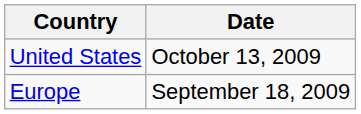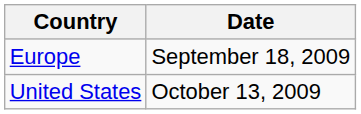 <table class="wikitable">
 <tr>
 <th>Country</th>
 <th>Date</th>
 </tr>
 <tr>
+<td><a href='#'>Europe</a></td>
+<td>September 18, 2009</td>
+</tr>
+<tr>
 <td><a href='#'>United States</a></td>
 <td>October 13, 2009</td>
 </tr>
-<tr>
-<td><a href='#'>Europe</a></td>
-<td>September 18, 2009</td>
-</tr>
 </table>
